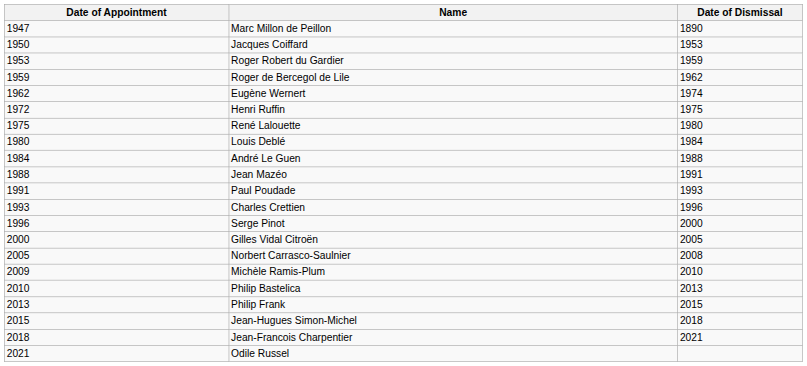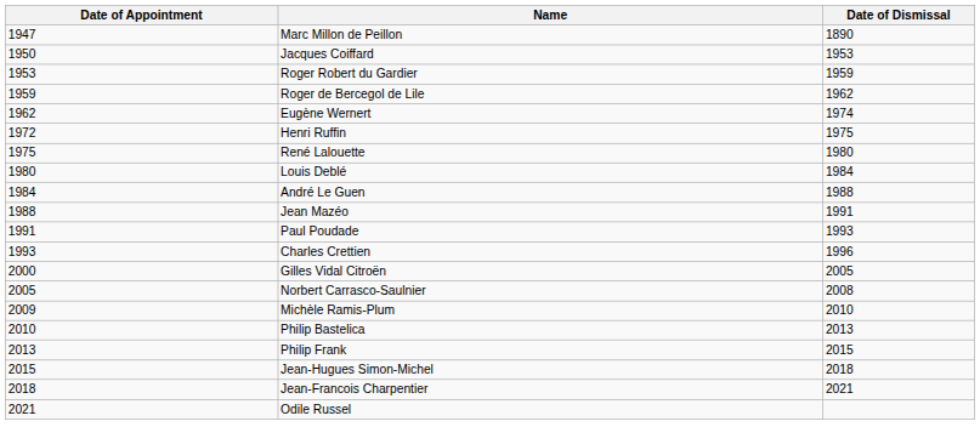 <table class="wikitable sortable">
 <tr>
 <th align=center valign=bottom width="10%">Date of Appointment</th>
 <th align=center valign=bottom width="20%">Name</th>
 <th align=center valign=bottom width="5%">Date of Dismissal</th>
 </tr>
 <tr>
 <td>1947</td>
 <td>Marc Millon de Peillon</td>
 <td>1890</td>
 </tr>
 <tr>
 <td>1950</td>
 <td>Jacques Coiffard</td>
 <td>1953</td>
 </tr>
 <tr>
 <td>1953</td>
 <td>Roger Robert du Gardier</td>
 <td>1959</td>
 </tr>
 <tr>
 <td>1959</td>
 <td>Roger de Bercegol de Lile</td>
 <td>1962</td>
 </tr>
 <tr>
 <td>1962</td>
 <td>Eugène Wernert</td>
 <td>1974</td>
 </tr>
 <tr>
 <td>1972</td>
 <td>Henri Ruffin</td>
 <td>1975</td>
 </tr>
 <tr>
 <td>1975</td>
 <td>René Lalouette</td>
 <td>1980</td>
 </tr>
 <tr>
 <td>1980</td>
 <td>Louis Deblé</td>
 <td>1984</td>
 </tr>
 <tr>
 <td>1984</td>
 <td>André Le Guen</td>
 <td>1988</td>
 </tr>
 <tr>
 <td>1988</td>
 <td>Jean Mazéo</td>
 <td>1991</td>
 </tr>
 <tr>
 <td>1991</td>
 <td>Paul Poudade</td>
 <td>1993</td>
 </tr>
 <tr>
 <td>1993</td>
 <td>Charles Crettien</td>
 <td>1996</td>
 </tr>
 <tr>
-<td>1996</td>
-<td>Serge Pinot</td>
-<td>2000</td>
-</tr>
-<tr>
 <td>2000</td>
 <td>Gilles Vidal Citroën</td>
 <td>2005</td>
 </tr>
 <tr>
 <td>2005</td>
 <td>Norbert Carrasco-Saulnier</td>
 <td>2008</td>
 </tr>
 <tr>
 <td>2009</td>
 <td>Michèle Ramis-Plum</td>
 <td>2010</td>
 </tr>
 <tr>
 <td>2010</td>
 <td>Philip Bastelica</td>
 <td>2013</td>
 </tr>
 <tr>
 <td>2013</td>
 <td>Philip Frank</td>
 <td>2015</td>
 </tr>
 <tr>
 <td>2015</td>
 <td>Jean-Hugues Simon-Michel</td>
 <td>2018</td>
 </tr>
 <tr>
 <td>2018</td>
 <td>Jean-Francois Charpentier</td>
 <td>2021</td>
 </tr>
 <tr>
 <td>2021</td>
 <td>Odile Russel</td>
 <td></td>
 </tr>
 </table>
